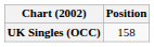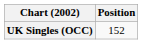 <table class="wikitable plainrowheaders" style="text-align:center">
 <tr>
 <th>Chart (2002)</th>
 <th>Position</th>
 </tr>
 <tr>
 <th scope="row">UK Singles (OCC)</th>
-<td>158</td>
+<td>152</td>
 </tr>
 </table>
